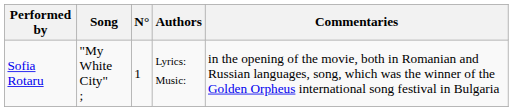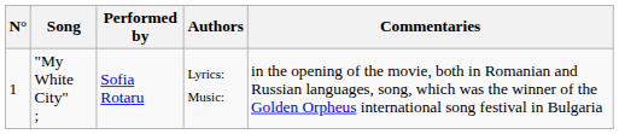 <table class="wikitable">
 <tr>
+<th>N°</th>
+<th>Song</th>
 <th>Performed by</th>
-<th>Song</th>
-<th>N°</th>
 <th>Authors</th>
 <th>Commentaries</th>
 </tr>
 <tr>
+<td>1</td>
+<td>"My White City"<br>; </td>
 <td><a href='#'>Sofia Rotaru</a></td>
-<td>"My White City"<br>; </td>
-<td>1</td>
 <td><sup>Lyrics: <br>Music: </sup></td>
 <td>in the opening of the movie, both in Romanian and Russian languages, song, which was the winner of the <a href='#'>Golden Orpheus</a> international song festival in Bulgaria</td>
 </tr>
 </table>
